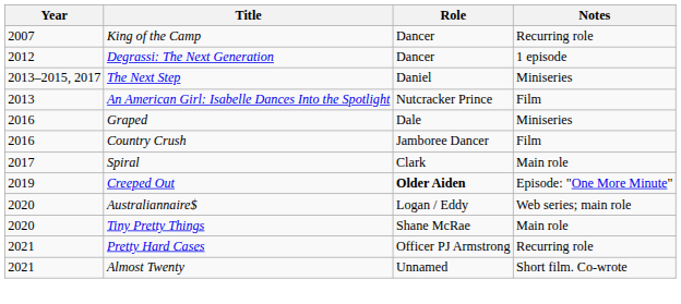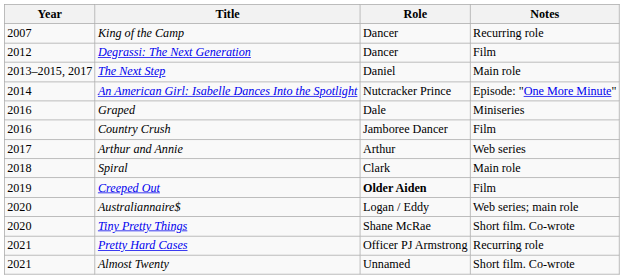 <table class="wikitable sortable">
 <tr>
 <th>Year</th>
 <th>Title</th>
 <th>Role</th>
 <th class="unsortable">Notes</th>
 </tr>
 <tr>
 <td>2007</td>
 <td><em>King of the Camp</em></td>
 <td>Dancer</td>
 <td>Recurring role</td>
 </tr>
 <tr>
 <td>2012</td>
 <td><em><a href='#'>Degrassi: The Next Generation</a></em></td>
 <td>Dancer</td>
-<td>1 episode</td>
+<td>Film</td>
 </tr>
 <tr>
 <td>2013–2015, 2017</td>
 <td data-sort-value="Next Step, The"><em><a href='#'>The Next Step</a></em></td>
 <td>Daniel</td>
-<td>Miniseries</td>
+<td>Main role</td>
 </tr>
 <tr>
-<td>2013</td>
+<td>2014</td>
 <td><em><a href='#'>An American Girl: Isabelle Dances Into the Spotlight</a></em></td>
 <td>Nutcracker Prince</td>
-<td>Film</td>
+<td>Episode: "<a href='#'>One More Minute</a>"</td>
 </tr>
 <tr>
 <td>2016</td>
 <td><em>Graped</em></td>
 <td>Dale</td>
 <td>Miniseries</td>
 </tr>
 <tr>
 <td>2016</td>
 <td><em>Country Crush</em></td>
 <td>Jamboree Dancer</td>
 <td>Film</td>
 </tr>
 <tr>
 <td>2017</td>
+<td><em>Arthur and Annie</em></td>
+<td>Arthur</td>
+<td>Web series</td>
+</tr>
+<tr>
+<td>2018</td>
 <td><em>Spiral</em></td>
 <td>Clark</td>
 <td>Main role</td>
 </tr>
 <tr>
 <td>2019</td>
 <td><em><a href='#'>Creeped Out</a></em></td>
 <td><strong>Older Aiden</strong></td>
-<td>Episode: "<a href='#'>One More Minute</a>"</td>
+<td>Film</td>
 </tr>
 <tr>
 <td>2020</td>
 <td><em>Australiannaire$</em></td>
 <td>Logan / Eddy</td>
 <td>Web series; main role</td>
 </tr>
 <tr>
 <td>2020</td>
 <td><em><a href='#'>Tiny Pretty Things</a></em></td>
 <td>Shane McRae</td>
-<td>Main role</td>
+<td>Short film.  Co-wrote</td>
 </tr>
 <tr>
 <td>2021</td>
 <td><em><a href='#'>Pretty Hard Cases</a></em></td>
 <td>Officer PJ Armstrong</td>
 <td>Recurring role</td>
 </tr>
 <tr>
 <td>2021</td>
 <td><em>Almost Twenty</em></td>
 <td>Unnamed</td>
 <td>Short film.  Co-wrote</td>
 </tr>
 </table>
